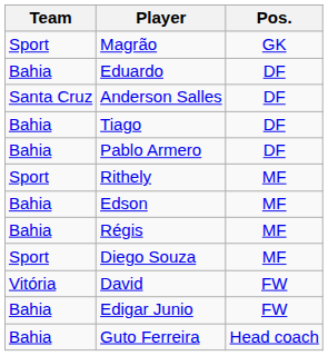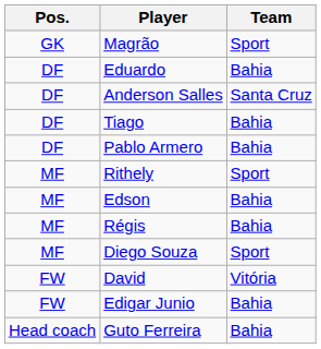 <table class="wikitable">
 <tr>
+<th>Pos.</th>
+<th>Player</th>
 <th>Team</th>
-<th>Player</th>
-<th>Pos.</th>
 </tr>
 <tr>
+<td style="text-align:center;" rowspan=><a href='#'>GK</a></td>
+<td> <a href='#'>Magrão</a></td>
 <td> <a href='#'>Sport</a></td>
-<td> <a href='#'>Magrão</a></td>
-<td style="text-align:center;" rowspan=><a href='#'>GK</a></td>
 </tr>
 <tr>
+<td style="text-align:center;" rowspan=><a href='#'>DF</a></td>
+<td> <a href='#'>Eduardo</a></td>
 <td> <a href='#'>Bahia</a></td>
-<td> <a href='#'>Eduardo</a></td>
-<td style="text-align:center;" rowspan=><a href='#'>DF</a></td>
 </tr>
 <tr>
+<td style="text-align:center;" rowspan=><a href='#'>DF</a></td>
+<td> <a href='#'>Anderson Salles</a></td>
 <td> <a href='#'>Santa Cruz</a></td>
-<td> <a href='#'>Anderson Salles</a></td>
-<td style="text-align:center;" rowspan=><a href='#'>DF</a></td>
 </tr>
 <tr>
+<td style="text-align:center;" rowspan=><a href='#'>DF</a></td>
+<td> <a href='#'>Tiago</a></td>
 <td> <a href='#'>Bahia</a></td>
-<td> <a href='#'>Tiago</a></td>
-<td style="text-align:center;" rowspan=><a href='#'>DF</a></td>
 </tr>
 <tr>
+<td style="text-align:center;" rowspan=><a href='#'>DF</a></td>
+<td> <a href='#'>Pablo Armero</a></td>
 <td> <a href='#'>Bahia</a></td>
-<td> <a href='#'>Pablo Armero</a></td>
-<td style="text-align:center;" rowspan=><a href='#'>DF</a></td>
 </tr>
 <tr>
+<td style="text-align:center;" rowspan=><a href='#'>MF</a></td>
+<td> <a href='#'>Rithely</a></td>
 <td> <a href='#'>Sport</a></td>
-<td> <a href='#'>Rithely</a></td>
-<td style="text-align:center;" rowspan=><a href='#'>MF</a></td>
 </tr>
 <tr>
+<td style="text-align:center;" rowspan=><a href='#'>MF</a></td>
+<td> <a href='#'>Edson</a></td>
 <td> <a href='#'>Bahia</a></td>
-<td> <a href='#'>Edson</a></td>
-<td style="text-align:center;" rowspan=><a href='#'>MF</a></td>
 </tr>
 <tr>
+<td style="text-align:center;" rowspan=><a href='#'>MF</a></td>
+<td> <a href='#'>Régis</a> </td>
 <td> <a href='#'>Bahia</a></td>
-<td> <a href='#'>Régis</a> </td>
-<td style="text-align:center;" rowspan=><a href='#'>MF</a></td>
 </tr>
 <tr>
+<td style="text-align:center;" rowspan=><a href='#'>MF</a></td>
+<td> <a href='#'>Diego Souza</a> </td>
 <td> <a href='#'>Sport</a></td>
-<td> <a href='#'>Diego Souza</a> </td>
-<td style="text-align:center;" rowspan=><a href='#'>MF</a></td>
 </tr>
 <tr>
+<td style="text-align:center;" rowspan=><a href='#'>FW</a></td>
+<td> <a href='#'>David</a> </td>
 <td> <a href='#'>Vitória</a></td>
-<td> <a href='#'>David</a> </td>
-<td style="text-align:center;" rowspan=><a href='#'>FW</a></td>
 </tr>
 <tr>
+<td style="text-align:center;" rowspan=><a href='#'>FW</a></td>
+<td> <a href='#'>Edigar Junio</a></td>
 <td> <a href='#'>Bahia</a></td>
-<td> <a href='#'>Edigar Junio</a></td>
-<td style="text-align:center;" rowspan=><a href='#'>FW</a></td>
 </tr>
 <tr>
+<td style="text-align:center;" rowspan=><a href='#'>Head coach</a></td>
+<td> <a href='#'>Guto Ferreira</a></td>
 <td> <a href='#'>Bahia</a></td>
-<td> <a href='#'>Guto Ferreira</a></td>
-<td style="text-align:center;" rowspan=><a href='#'>Head coach</a></td>
 </tr>
 </table>
